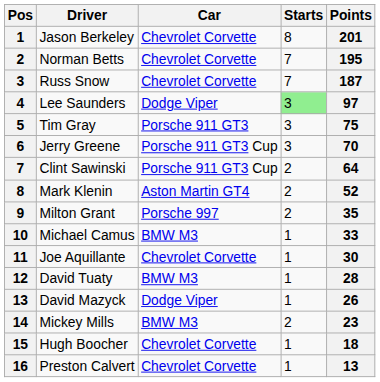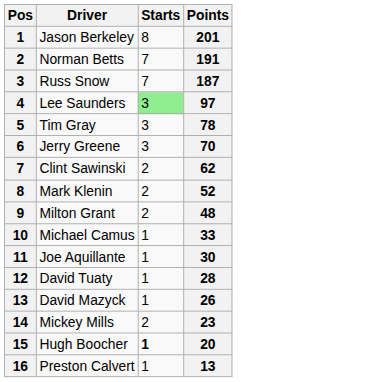 <table class="wikitable" style="font-size: 95%;">
 <tr>
 <th>Pos</th>
 <th>Driver</th>
-<th>Car</th>
 <th>Starts</th>
 <th>Points</th>
 </tr>
 <tr>
 <th>1</th>
 <td> Jason Berkeley</td>
-<td><a href='#'>Chevrolet Corvette</a></td>
 <td>8</td>
 <th>201</th>
 </tr>
 <tr>
 <th>2</th>
 <td> Norman Betts</td>
-<td><a href='#'>Chevrolet Corvette</a></td>
 <td>7</td>
-<th>195</th>
+<th>191</th>
 </tr>
 <tr>
 <th>3</th>
 <td> Russ Snow</td>
-<td><a href='#'>Chevrolet Corvette</a></td>
 <td>7</td>
 <th>187</th>
 </tr>
 <tr>
 <th>4</th>
 <td> Lee Saunders</td>
-<td><a href='#'>Dodge Viper</a></td>
 <td style="background: lightgreen;">3</td>
 <th>97</th>
 </tr>
 <tr>
 <th>5</th>
 <td> Tim Gray</td>
-<td><a href='#'>Porsche 911 GT3</a></td>
 <td>3</td>
-<th>75</th>
+<th>78</th>
 </tr>
 <tr>
 <th>6</th>
 <td> Jerry Greene</td>
-<td><a href='#'>Porsche 911 GT3</a> Cup</td>
 <td>3</td>
 <th>70</th>
 </tr>
 <tr>
 <th>7</th>
 <td> Clint Sawinski</td>
-<td><a href='#'>Porsche 911 GT3</a> Cup</td>
 <td>2</td>
-<th>64</th>
+<th>62</th>
 </tr>
 <tr>
 <th>8</th>
 <td> Mark Klenin</td>
-<td><a href='#'>Aston Martin GT4</a></td>
 <td>2</td>
 <th>52</th>
 </tr>
 <tr>
 <th>9</th>
 <td> Milton Grant</td>
-<td><a href='#'>Porsche 997</a></td>
 <td>2</td>
-<th>35</th>
+<th>48</th>
 </tr>
 <tr>
 <th>10</th>
 <td> Michael Camus</td>
-<td><a href='#'>BMW M3</a></td>
 <td>1</td>
 <th>33</th>
 </tr>
 <tr>
 <th>11</th>
 <td> Joe Aquillante</td>
-<td><a href='#'>Chevrolet Corvette</a></td>
 <td>1</td>
 <th>30</th>
 </tr>
 <tr>
 <th>12</th>
 <td> David Tuaty</td>
-<td><a href='#'>BMW M3</a></td>
 <td>1</td>
 <th>28</th>
 </tr>
 <tr>
 <th>13</th>
 <td> David Mazyck</td>
-<td><a href='#'>Dodge Viper</a></td>
 <td>1</td>
 <th>26</th>
 </tr>
 <tr>
 <th>14</th>
 <td> Mickey Mills</td>
-<td><a href='#'>BMW M3</a></td>
 <td>2</td>
 <th>23</th>
 </tr>
 <tr>
 <th>15</th>
 <td> Hugh Boocher</td>
-<td><a href='#'>Chevrolet Corvette</a></td>
-<td>1</td>
-<th>18</th>
+<td><strong>1</strong></td>
+<th>20</th>
 </tr>
 <tr>
 <th>16</th>
 <td> Preston Calvert</td>
-<td><a href='#'>Chevrolet Corvette</a></td>
 <td>1</td>
 <th>13</th>
 </tr>
 </table>
